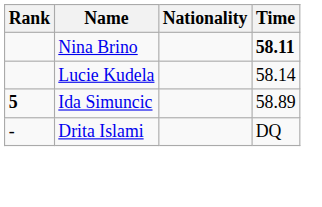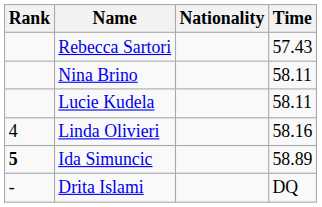 <table class="wikitable sortable">
 <tr>
 <th>Rank</th>
 <th>Name</th>
 <th>Nationality</th>
 <th>Time</th>
 </tr>
 <tr>
 <td></td>
+<td align=left><a href='#'>Rebecca Sartori</a></td>
+<td align=left></td>
+<td>57.43</td>
+</tr>
+<tr>
+<td></td>
 <td align=left><a href='#'>Nina Brino</a></td>
 <td align=left></td>
-<td><strong>58.11</strong></td>
+<td>58.11</td>
 </tr>
 <tr>
 <td></td>
 <td align=left><a href='#'>Lucie Kudela</a></td>
 <td align=left></td>
-<td>58.14</td>
+<td>58.11</td>
+</tr>
+<tr>
+<td>4</td>
+<td align=left><a href='#'>Linda Olivieri</a></td>
+<td align=left></td>
+<td>58.16</td>
 </tr>
 <tr>
 <td><strong>5</strong></td>
 <td align=left><a href='#'>Ida Simuncic</a></td>
 <td align=left></td>
 <td>58.89</td>
 </tr>
 <tr>
 <td>-</td>
 <td align=left><a href='#'>Drita Islami</a></td>
 <td align=left></td>
 <td>DQ</td>
 </tr>
 </table>
